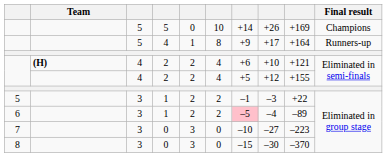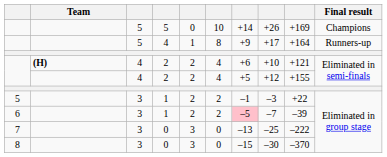 <table class=wikitable style="text-align:center;" width=620>
 <tr Indonesia>
 <th width=5.5%></th>
 <th width=20%>Team</th>
 <th width=5.5%></th>
 <th width=5.5%></th>
 <th width=5.5%></th>
 <th width=5.5%></th>
 <th width=5.5%></th>
 <th width=5.5%></th>
 <th width=5.5%></th>
 <th width=14%>Final result</th>
 </tr>
 <tr>
 <td></td>
 <td align="left"></td>
 <td>5</td>
 <td>5</td>
 <td>0</td>
 <td>10</td>
 <td>+14</td>
 <td>+26</td>
 <td>+169</td>
 <td>Champions</td>
 </tr>
 <tr>
 <td></td>
 <td align="left"></td>
 <td>5</td>
 <td>4</td>
 <td>1</td>
 <td>8</td>
 <td>+9</td>
 <td>+17</td>
 <td>+164</td>
 <td>Runners-up</td>
 </tr>
 <tr>
 <th colspan="10"></th>
 </tr>
 <tr>
 <td rowspan="2"></td>
 <td align="left"> <strong>(H)</strong></td>
 <td>4</td>
 <td>2</td>
 <td>2</td>
 <td>4</td>
 <td>+6</td>
 <td>+10</td>
 <td>+121</td>
 <td rowspan="2">Eliminated in <a href='#'>semi-finals</a></td>
 </tr>
 <tr>
 <td align="left"></td>
 <td>4</td>
 <td>2</td>
 <td>2</td>
 <td>4</td>
 <td>+5</td>
 <td>+12</td>
 <td>+155</td>
 </tr>
 <tr>
 <th colspan="10"></th>
 </tr>
 <tr>
 <td>5</td>
 <td align="left"></td>
 <td>3</td>
 <td>1</td>
 <td>2</td>
 <td>2</td>
 <td>–1</td>
 <td>–3</td>
 <td>+22</td>
 <td rowspan="4">Eliminated in <a href='#'>group stage</a></td>
 </tr>
 <tr>
 <td>6</td>
 <td align="left"></td>
 <td>3</td>
 <td>1</td>
 <td>2</td>
 <td>2</td>
 <td style="background: pink;">–5</td>
-<td>–4</td>
-<td>–89</td>
+<td>–7</td>
+<td>–39</td>
 </tr>
 <tr>
 <td>7</td>
 <td align="left"></td>
 <td>3</td>
 <td>0</td>
 <td>3</td>
 <td>0</td>
-<td>–10</td>
-<td>–27</td>
-<td>–223</td>
+<td>–13</td>
+<td>–25</td>
+<td>–222</td>
 </tr>
 <tr>
 <td>8</td>
 <td align="left"></td>
 <td>3</td>
 <td>0</td>
 <td>3</td>
 <td>0</td>
 <td>–15</td>
 <td>–30</td>
 <td>–370</td>
 </tr>
 </table>
